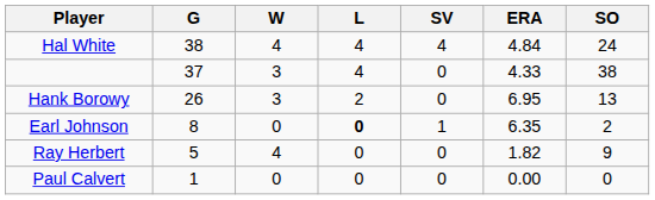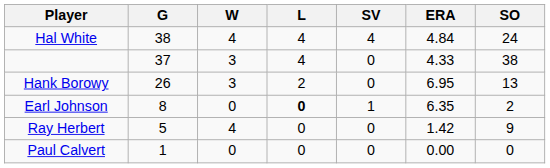 <table class="wikitable sortable">
 <tr>
 <th bgcolor="#DDDDFF" width="16%">Player</th>
 <th bgcolor="#DDDDFF" width="9%">G</th>
 <th bgcolor="#DDDDFF" width="9%">W</th>
 <th bgcolor="#DDDDFF" width="9%">L</th>
 <th bgcolor="#DDDDFF" width="9%">SV</th>
 <th bgcolor="#DDDDFF" width="9%">ERA</th>
 <th bgcolor="#DDDDFF" width="9%">SO</th>
 </tr>
 <tr align="center">
 <td><a href='#'>Hal White</a></td>
 <td>38</td>
 <td>4</td>
 <td>4</td>
 <td>4</td>
 <td>4.84</td>
 <td>24</td>
 </tr>
 <tr align="center">
 <td></td>
 <td>37</td>
 <td>3</td>
 <td>4</td>
 <td>0</td>
 <td>4.33</td>
 <td>38</td>
 </tr>
 <tr align="center">
 <td><a href='#'>Hank Borowy</a></td>
 <td>26</td>
 <td>3</td>
 <td>2</td>
 <td>0</td>
 <td>6.95</td>
 <td>13</td>
 </tr>
 <tr align="center">
 <td><a href='#'>Earl Johnson</a></td>
 <td>8</td>
 <td>0</td>
 <td><strong>0</strong></td>
 <td>1</td>
 <td>6.35</td>
 <td>2</td>
 </tr>
 <tr align="center">
 <td><a href='#'>Ray Herbert</a></td>
 <td>5</td>
 <td>4</td>
 <td>0</td>
 <td>0</td>
-<td>1.82</td>
+<td>1.42</td>
 <td>9</td>
 </tr>
 <tr align="center">
 <td><a href='#'>Paul Calvert</a></td>
 <td>1</td>
 <td>0</td>
 <td>0</td>
 <td>0</td>
 <td>0.00</td>
 <td>0</td>
 </tr>
 </table>
